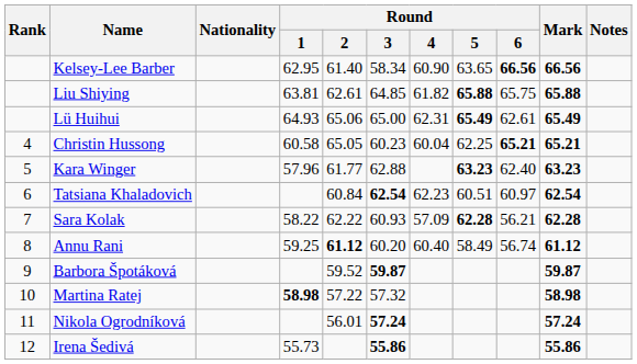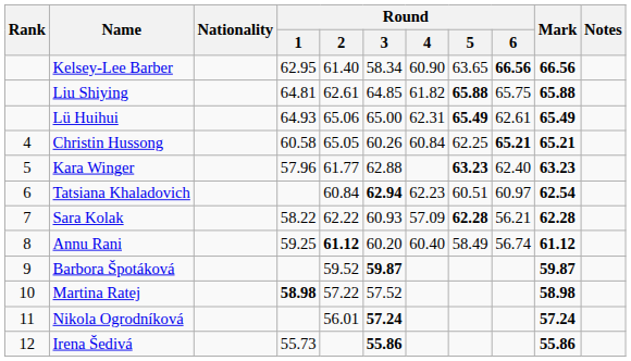 <table class="wikitable sortable" style="text-align:center">
 <tr>
 <th rowspan=2>Rank</th>
 <th rowspan=2>Name</th>
 <th rowspan=2>Nationality</th>
 <th colspan=6>Round</th>
 <th rowspan=2>Mark</th>
 <th rowspan=2>Notes</th>
 </tr>
 <tr>
 <th>1</th>
 <th>2</th>
 <th>3</th>
 <th>4</th>
 <th>5</th>
 <th>6</th>
 </tr>
 <tr>
 <td></td>
 <td align=left><a href='#'>Kelsey-Lee Barber</a></td>
 <td align=left></td>
 <td>62.95</td>
 <td>61.40</td>
 <td>58.34</td>
 <td>60.90</td>
 <td>63.65</td>
 <td><strong>66.56</strong></td>
 <td><strong>66.56</strong></td>
 <td></td>
 </tr>
 <tr>
 <td></td>
 <td align=left><a href='#'>Liu Shiying</a></td>
 <td align=left></td>
-<td>63.81</td>
+<td>64.81</td>
 <td>62.61</td>
 <td>64.85</td>
 <td>61.82</td>
 <td><strong>65.88</strong></td>
 <td>65.75</td>
 <td><strong>65.88</strong></td>
 <td></td>
 </tr>
 <tr>
 <td></td>
 <td align=left><a href='#'>Lü Huihui</a></td>
 <td align=left></td>
 <td>64.93</td>
 <td>65.06</td>
 <td>65.00</td>
 <td>62.31</td>
 <td><strong>65.49</strong></td>
 <td>62.61</td>
 <td><strong>65.49</strong></td>
 <td></td>
 </tr>
 <tr>
 <td>4</td>
 <td align=left><a href='#'>Christin Hussong</a></td>
 <td align=left></td>
 <td>60.58</td>
 <td>65.05</td>
-<td>60.23</td>
-<td>60.04</td>
+<td>60.26</td>
+<td>60.84</td>
 <td>62.25</td>
 <td><strong>65.21</strong></td>
 <td><strong>65.21</strong></td>
 <td></td>
 </tr>
 <tr>
 <td>5</td>
 <td align=left><a href='#'>Kara Winger</a></td>
 <td align=left></td>
 <td>57.96</td>
 <td>61.77</td>
 <td>62.88</td>
 <td></td>
 <td><strong>63.23</strong></td>
 <td>62.40</td>
 <td><strong>63.23</strong></td>
 <td></td>
 </tr>
 <tr>
 <td>6</td>
 <td align=left><a href='#'>Tatsiana Khaladovich</a></td>
 <td align=left></td>
 <td></td>
 <td>60.84</td>
-<td><strong>62.54</strong></td>
+<td><strong>62.94</strong></td>
 <td>62.23</td>
 <td>60.51</td>
 <td>60.97</td>
 <td><strong>62.54</strong></td>
 <td></td>
 </tr>
 <tr>
 <td>7</td>
 <td align=left><a href='#'>Sara Kolak</a></td>
 <td align=left></td>
 <td>58.22</td>
 <td>62.22</td>
 <td>60.93</td>
 <td>57.09</td>
 <td><strong>62.28</strong></td>
 <td>56.21</td>
 <td><strong>62.28</strong></td>
 <td></td>
 </tr>
 <tr>
 <td>8</td>
 <td align=left><a href='#'>Annu Rani</a></td>
 <td align=left></td>
 <td>59.25</td>
 <td><strong>61.12</strong></td>
 <td>60.20</td>
 <td>60.40</td>
 <td>58.49</td>
 <td>56.74</td>
 <td><strong>61.12</strong></td>
 <td></td>
 </tr>
 <tr>
 <td>9</td>
 <td align=left><a href='#'>Barbora Špotáková</a></td>
 <td align=left></td>
 <td></td>
 <td>59.52</td>
 <td><strong>59.87</strong></td>
 <td></td>
 <td></td>
 <td></td>
 <td><strong>59.87</strong></td>
 <td></td>
 </tr>
 <tr>
 <td>10</td>
 <td align=left><a href='#'>Martina Ratej</a></td>
 <td align=left></td>
 <td><strong>58.98</strong></td>
 <td>57.22</td>
-<td>57.32</td>
+<td>57.52</td>
 <td></td>
 <td></td>
 <td></td>
 <td><strong>58.98</strong></td>
 <td></td>
 </tr>
 <tr>
 <td>11</td>
 <td align=left><a href='#'>Nikola Ogrodníková</a></td>
 <td align=left></td>
 <td></td>
 <td>56.01</td>
 <td><strong>57.24</strong></td>
 <td></td>
 <td></td>
 <td></td>
 <td><strong>57.24</strong></td>
 <td></td>
 </tr>
 <tr>
 <td>12</td>
 <td align=left><a href='#'>Irena Šedivá</a></td>
 <td align=left></td>
 <td>55.73</td>
 <td></td>
 <td><strong>55.86</strong></td>
 <td></td>
 <td></td>
 <td></td>
 <td><strong>55.86</strong></td>
 <td></td>
 </tr>
 </table>
